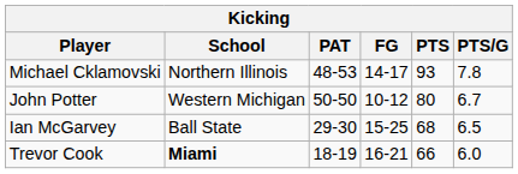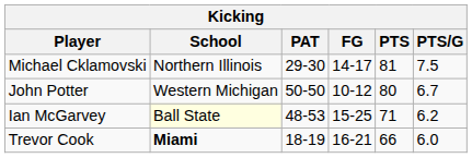 <table class="wikitable">
 <tr>
 <th colspan="7" style="text-align:center;">Kicking</th>
 </tr>
 <tr>
 <th>Player</th>
 <th>School</th>
 <th>PAT</th>
 <th>FG</th>
 <th>PTS</th>
 <th>PTS/G</th>
 </tr>
 <tr>
 <td>Michael Cklamovski</td>
 <td>Northern Illinois</td>
-<td>48-53</td>
+<td>29-30</td>
 <td>14-17</td>
-<td>93</td>
-<td>7.8</td>
+<td>81</td>
+<td>7.5</td>
 </tr>
 <tr>
 <td>John Potter</td>
 <td>Western Michigan</td>
 <td>50-50</td>
 <td>10-12</td>
 <td>80</td>
 <td>6.7</td>
 </tr>
 <tr>
 <td>Ian McGarvey</td>
-<td>Ball State</td>
-<td>29-30</td>
+<td style="background: lightyellow;">Ball State</td>
+<td>48-53</td>
 <td>15-25</td>
-<td>68</td>
-<td>6.5</td>
+<td>71</td>
+<td>6.2</td>
 </tr>
 <tr>
 <td>Trevor Cook</td>
 <td><strong>Miami</strong></td>
 <td>18-19</td>
 <td>16-21</td>
 <td>66</td>
 <td>6.0</td>
 </tr>
 </table>
